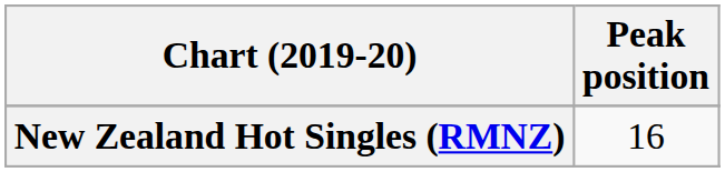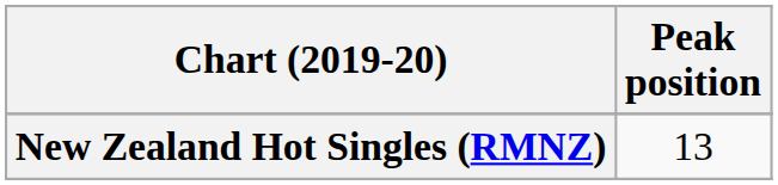 <table class="wikitable sortable plainrowheaders" style="text-align:center">
 <tr>
 <th scope="col">Chart (2019-20)</th>
 <th scope="col">Peak<br> position</th>
 </tr>
 <tr>
 </tr>
 <tr>
 </tr>
 <tr>
 <th scope="row">New Zealand Hot Singles (<a href='#'>RMNZ</a>)</th>
-<td>16</td>
+<td>13</td>
 </tr>
 <tr>
 </tr>
 <tr>
 </tr>
 <tr>
 </tr>
 <tr>
 </tr>
 <tr>
 </tr>
 </table>
